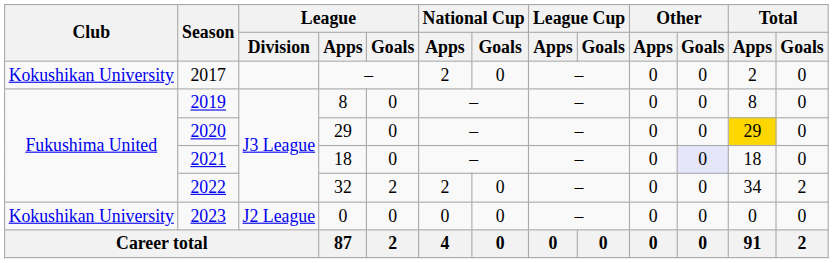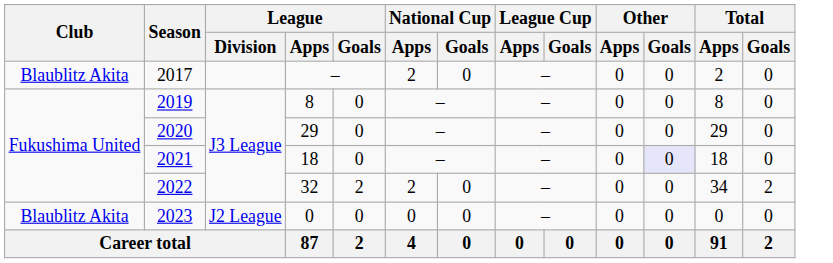 <table class="wikitable" style="text-align: center">
 <tr>
 <th rowspan="2">Club</th>
 <th rowspan="2">Season</th>
 <th colspan="3">League</th>
 <th colspan="2">National Cup</th>
 <th colspan="2">League Cup</th>
 <th colspan="2">Other</th>
 <th colspan="2">Total</th>
 </tr>
 <tr>
 <th>Division</th>
 <th>Apps</th>
 <th>Goals</th>
 <th>Apps</th>
 <th>Goals</th>
 <th>Apps</th>
 <th>Goals</th>
 <th>Apps</th>
 <th>Goals</th>
 <th>Apps</th>
 <th>Goals</th>
 </tr>
 <tr>
-<td rowspan="1"><a href='#'>Kokushikan University</a></td>
+<td rowspan="1"><a href='#'>Blaublitz Akita</a></td>
 <td>2017</td>
 <td></td>
 <td colspan="2">–</td>
 <td>2</td>
 <td>0</td>
 <td colspan="2">–</td>
 <td>0</td>
 <td>0</td>
 <td>2</td>
 <td>0</td>
 </tr>
 <tr>
 <td rowspan="4"><a href='#'>Fukushima United</a></td>
 <td><a href='#'>2019</a></td>
 <td rowspan="4"><a href='#'>J3 League</a></td>
 <td>8</td>
 <td>0</td>
 <td colspan="2">–</td>
 <td colspan="2">–</td>
 <td>0</td>
 <td>0</td>
 <td>8</td>
 <td>0</td>
 </tr>
 <tr>
 <td><a href='#'>2020</a></td>
 <td>29</td>
 <td>0</td>
 <td colspan="2">–</td>
 <td colspan="2">–</td>
 <td>0</td>
 <td>0</td>
-<td style="background: gold;">29</td>
+<td>29</td>
 <td>0</td>
 </tr>
 <tr>
 <td><a href='#'>2021</a></td>
 <td>18</td>
 <td>0</td>
 <td colspan="2">–</td>
 <td colspan="2">–</td>
 <td>0</td>
 <td style="background: lavender;">0</td>
 <td>18</td>
 <td>0</td>
 </tr>
 <tr>
 <td><a href='#'>2022</a></td>
 <td>32</td>
 <td>2</td>
 <td>2</td>
 <td>0</td>
 <td colspan="2">–</td>
 <td>0</td>
 <td>0</td>
 <td>34</td>
 <td>2</td>
 </tr>
 <tr>
-<td rowspan="1"><a href='#'>Kokushikan University</a></td>
+<td rowspan="1"><a href='#'>Blaublitz Akita</a></td>
 <td><a href='#'>2023</a></td>
 <td rowspan="1"><a href='#'>J2 League</a></td>
 <td>0</td>
 <td>0</td>
 <td>0</td>
 <td>0</td>
 <td colspan="2">–</td>
 <td>0</td>
 <td>0</td>
 <td>0</td>
 <td>0</td>
 </tr>
 <tr>
 <th colspan=3>Career total</th>
 <th>87</th>
 <th>2</th>
 <th>4</th>
 <th>0</th>
 <th>0</th>
 <th>0</th>
 <th>0</th>
 <th>0</th>
 <th>91</th>
 <th>2</th>
 </tr>
 </table>
